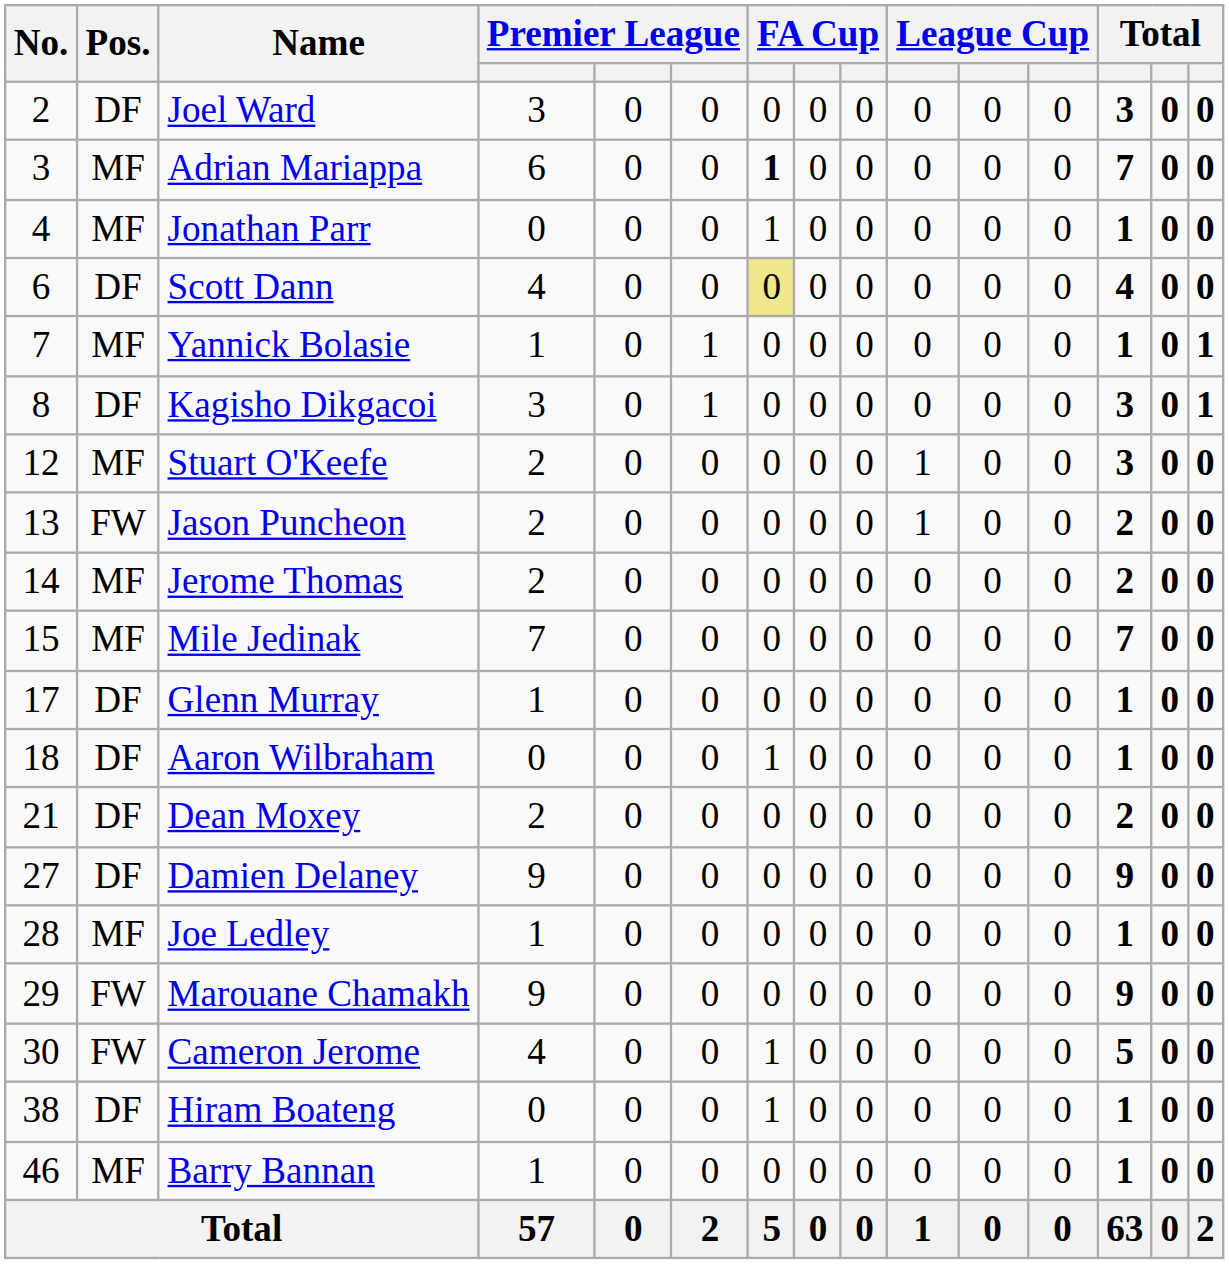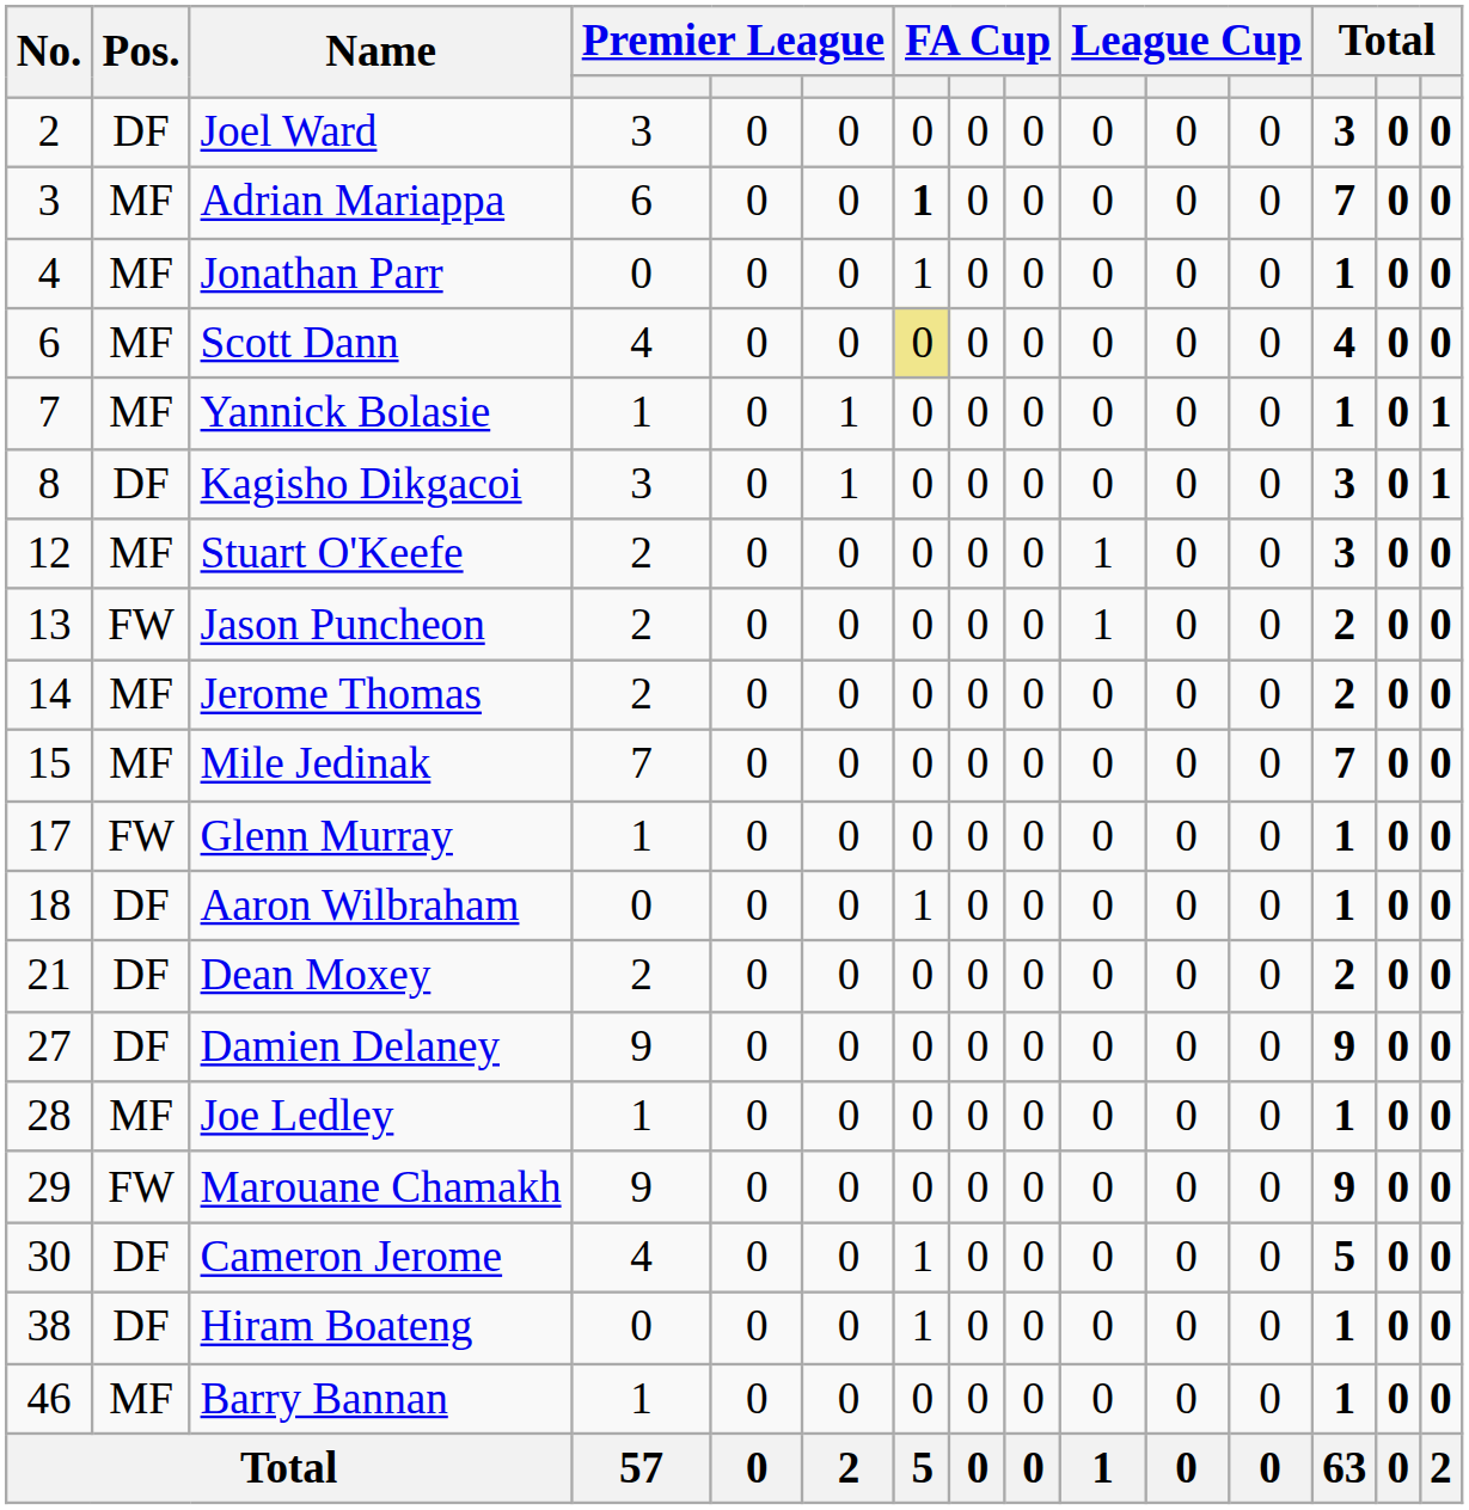 <table class="wikitable sortable" style="text-align: center;">
 <tr>
 <th rowspan="2">No.</th>
 <th rowspan="2">Pos.</th>
 <th rowspan="2">Name</th>
 <th colspan="3"><a href='#'>Premier League</a></th>
 <th colspan="3"><a href='#'>FA Cup</a></th>
 <th colspan="3"><a href='#'>League Cup</a></th>
 <th colspan="3">Total</th>
 </tr>
 <tr>
 <th></th>
 <th></th>
 <th></th>
 <th></th>
 <th></th>
 <th></th>
 <th></th>
 <th></th>
 <th></th>
 <th></th>
 <th></th>
 <th></th>
 </tr>
 <tr>
 <td>2</td>
 <td>DF</td>
 <td align=left> <a href='#'>Joel Ward</a></td>
 <td>3</td>
 <td>0</td>
 <td>0</td>
 <td>0</td>
 <td>0</td>
 <td>0</td>
 <td>0</td>
 <td>0</td>
 <td>0</td>
 <td><strong>3</strong></td>
 <td><strong>0</strong></td>
 <td><strong>0</strong></td>
 </tr>
 <tr>
 <td>3</td>
 <td>MF</td>
 <td align=left> <a href='#'>Adrian Mariappa</a></td>
 <td>6</td>
 <td>0</td>
 <td>0</td>
 <td><strong>1</strong></td>
 <td>0</td>
 <td>0</td>
 <td>0</td>
 <td>0</td>
 <td>0</td>
 <td><strong>7</strong></td>
 <td><strong>0</strong></td>
 <td><strong>0</strong></td>
 </tr>
 <tr>
 <td>4</td>
 <td>MF</td>
 <td align=left> <a href='#'>Jonathan Parr</a></td>
 <td>0</td>
 <td>0</td>
 <td>0</td>
 <td>1</td>
 <td>0</td>
 <td>0</td>
 <td>0</td>
 <td>0</td>
 <td>0</td>
 <td><strong>1</strong></td>
 <td><strong>0</strong></td>
 <td><strong>0</strong></td>
 </tr>
 <tr>
 <td>6</td>
-<td>DF</td>
+<td>MF</td>
 <td align=left> <a href='#'>Scott Dann</a></td>
 <td>4</td>
 <td>0</td>
 <td>0</td>
 <td style="background: khaki;">0</td>
 <td>0</td>
 <td>0</td>
 <td>0</td>
 <td>0</td>
 <td>0</td>
 <td><strong>4</strong></td>
 <td><strong>0</strong></td>
 <td><strong>0</strong></td>
 </tr>
 <tr>
 <td>7</td>
 <td>MF</td>
 <td align=left> <a href='#'>Yannick Bolasie</a></td>
 <td>1</td>
 <td>0</td>
 <td>1</td>
 <td>0</td>
 <td>0</td>
 <td>0</td>
 <td>0</td>
 <td>0</td>
 <td>0</td>
 <td><strong>1</strong></td>
 <td><strong>0</strong></td>
 <td><strong>1</strong></td>
 </tr>
 <tr>
 <td>8</td>
 <td>DF</td>
 <td align=left> <a href='#'>Kagisho Dikgacoi</a></td>
 <td>3</td>
 <td>0</td>
 <td>1</td>
 <td>0</td>
 <td>0</td>
 <td>0</td>
 <td>0</td>
 <td>0</td>
 <td>0</td>
 <td><strong>3</strong></td>
 <td><strong>0</strong></td>
 <td><strong>1</strong></td>
 </tr>
 <tr>
 <td>12</td>
 <td>MF</td>
 <td align=left> <a href='#'>Stuart O'Keefe</a></td>
 <td>2</td>
 <td>0</td>
 <td>0</td>
 <td>0</td>
 <td>0</td>
 <td>0</td>
 <td>1</td>
 <td>0</td>
 <td>0</td>
 <td><strong>3</strong></td>
 <td><strong>0</strong></td>
 <td><strong>0</strong></td>
 </tr>
 <tr>
 <td>13</td>
 <td>FW</td>
 <td align=left> <a href='#'>Jason Puncheon</a></td>
 <td>2</td>
 <td>0</td>
 <td>0</td>
 <td>0</td>
 <td>0</td>
 <td>0</td>
 <td>1</td>
 <td>0</td>
 <td>0</td>
 <td><strong>2</strong></td>
 <td><strong>0</strong></td>
 <td><strong>0</strong></td>
 </tr>
 <tr>
 <td>14</td>
 <td>MF</td>
 <td align=left> <a href='#'>Jerome Thomas</a></td>
 <td>2</td>
 <td>0</td>
 <td>0</td>
 <td>0</td>
 <td>0</td>
 <td>0</td>
 <td>0</td>
 <td>0</td>
 <td>0</td>
 <td><strong>2</strong></td>
 <td><strong>0</strong></td>
 <td><strong>0</strong></td>
 </tr>
 <tr>
 <td>15</td>
 <td>MF</td>
 <td align=left> <a href='#'>Mile Jedinak</a></td>
 <td>7</td>
 <td>0</td>
 <td>0</td>
 <td>0</td>
 <td>0</td>
 <td>0</td>
 <td>0</td>
 <td>0</td>
 <td>0</td>
 <td><strong>7</strong></td>
 <td><strong>0</strong></td>
 <td><strong>0</strong></td>
 </tr>
 <tr>
 <td>17</td>
-<td>DF</td>
+<td>FW</td>
 <td align=left> <a href='#'>Glenn Murray</a></td>
 <td>1</td>
 <td>0</td>
 <td>0</td>
 <td>0</td>
 <td>0</td>
 <td>0</td>
 <td>0</td>
 <td>0</td>
 <td>0</td>
 <td><strong>1</strong></td>
 <td><strong>0</strong></td>
 <td><strong>0</strong></td>
 </tr>
 <tr>
 <td>18</td>
 <td>DF</td>
 <td align=left> <a href='#'>Aaron Wilbraham</a></td>
 <td>0</td>
 <td>0</td>
 <td>0</td>
 <td>1</td>
 <td>0</td>
 <td>0</td>
 <td>0</td>
 <td>0</td>
 <td>0</td>
 <td><strong>1</strong></td>
 <td><strong>0</strong></td>
 <td><strong>0</strong></td>
 </tr>
 <tr>
 <td>21</td>
 <td>DF</td>
 <td align=left> <a href='#'>Dean Moxey</a></td>
 <td>2</td>
 <td>0</td>
 <td>0</td>
 <td>0</td>
 <td>0</td>
 <td>0</td>
 <td>0</td>
 <td>0</td>
 <td>0</td>
 <td><strong>2</strong></td>
 <td><strong>0</strong></td>
 <td><strong>0</strong></td>
 </tr>
 <tr>
 <td>27</td>
 <td>DF</td>
 <td align=left> <a href='#'>Damien Delaney</a></td>
 <td>9</td>
 <td>0</td>
 <td>0</td>
 <td>0</td>
 <td>0</td>
 <td>0</td>
 <td>0</td>
 <td>0</td>
 <td>0</td>
 <td><strong>9</strong></td>
 <td><strong>0</strong></td>
 <td><strong>0</strong></td>
 </tr>
 <tr>
 <td>28</td>
 <td>MF</td>
 <td align=left> <a href='#'>Joe Ledley</a></td>
 <td>1</td>
 <td>0</td>
 <td>0</td>
 <td>0</td>
 <td>0</td>
 <td>0</td>
 <td>0</td>
 <td>0</td>
 <td>0</td>
 <td><strong>1</strong></td>
 <td><strong>0</strong></td>
 <td><strong>0</strong></td>
 </tr>
 <tr>
 <td>29</td>
 <td>FW</td>
 <td align=left> <a href='#'>Marouane Chamakh</a></td>
 <td>9</td>
 <td>0</td>
 <td>0</td>
 <td>0</td>
 <td>0</td>
 <td>0</td>
 <td>0</td>
 <td>0</td>
 <td>0</td>
 <td><strong>9</strong></td>
 <td><strong>0</strong></td>
 <td><strong>0</strong></td>
 </tr>
 <tr>
 <td>30</td>
-<td>FW</td>
+<td>DF</td>
 <td align=left> <a href='#'>Cameron Jerome</a></td>
 <td>4</td>
 <td>0</td>
 <td>0</td>
 <td>1</td>
 <td>0</td>
 <td>0</td>
 <td>0</td>
 <td>0</td>
 <td>0</td>
 <td><strong>5</strong></td>
 <td><strong>0</strong></td>
 <td><strong>0</strong></td>
 </tr>
 <tr>
 <td>38</td>
 <td>DF</td>
 <td align=left> <a href='#'>Hiram Boateng</a></td>
 <td>0</td>
 <td>0</td>
 <td>0</td>
 <td>1</td>
 <td>0</td>
 <td>0</td>
 <td>0</td>
 <td>0</td>
 <td>0</td>
 <td><strong>1</strong></td>
 <td><strong>0</strong></td>
 <td><strong>0</strong></td>
 </tr>
 <tr>
 <td>46</td>
 <td>MF</td>
 <td align=left> <a href='#'>Barry Bannan</a></td>
 <td>1</td>
 <td>0</td>
 <td>0</td>
 <td>0</td>
 <td>0</td>
 <td>0</td>
 <td>0</td>
 <td>0</td>
 <td>0</td>
 <td><strong>1</strong></td>
 <td><strong>0</strong></td>
 <td><strong>0</strong></td>
 </tr>
 <tr>
 <th colspan=3>Total</th>
 <th>57</th>
 <th>0</th>
 <th>2</th>
 <th>5</th>
 <th>0</th>
 <th>0</th>
 <th>1</th>
 <th>0</th>
 <th>0</th>
 <th>63</th>
 <th>0</th>
 <th>2</th>
 </tr>
 </table>
